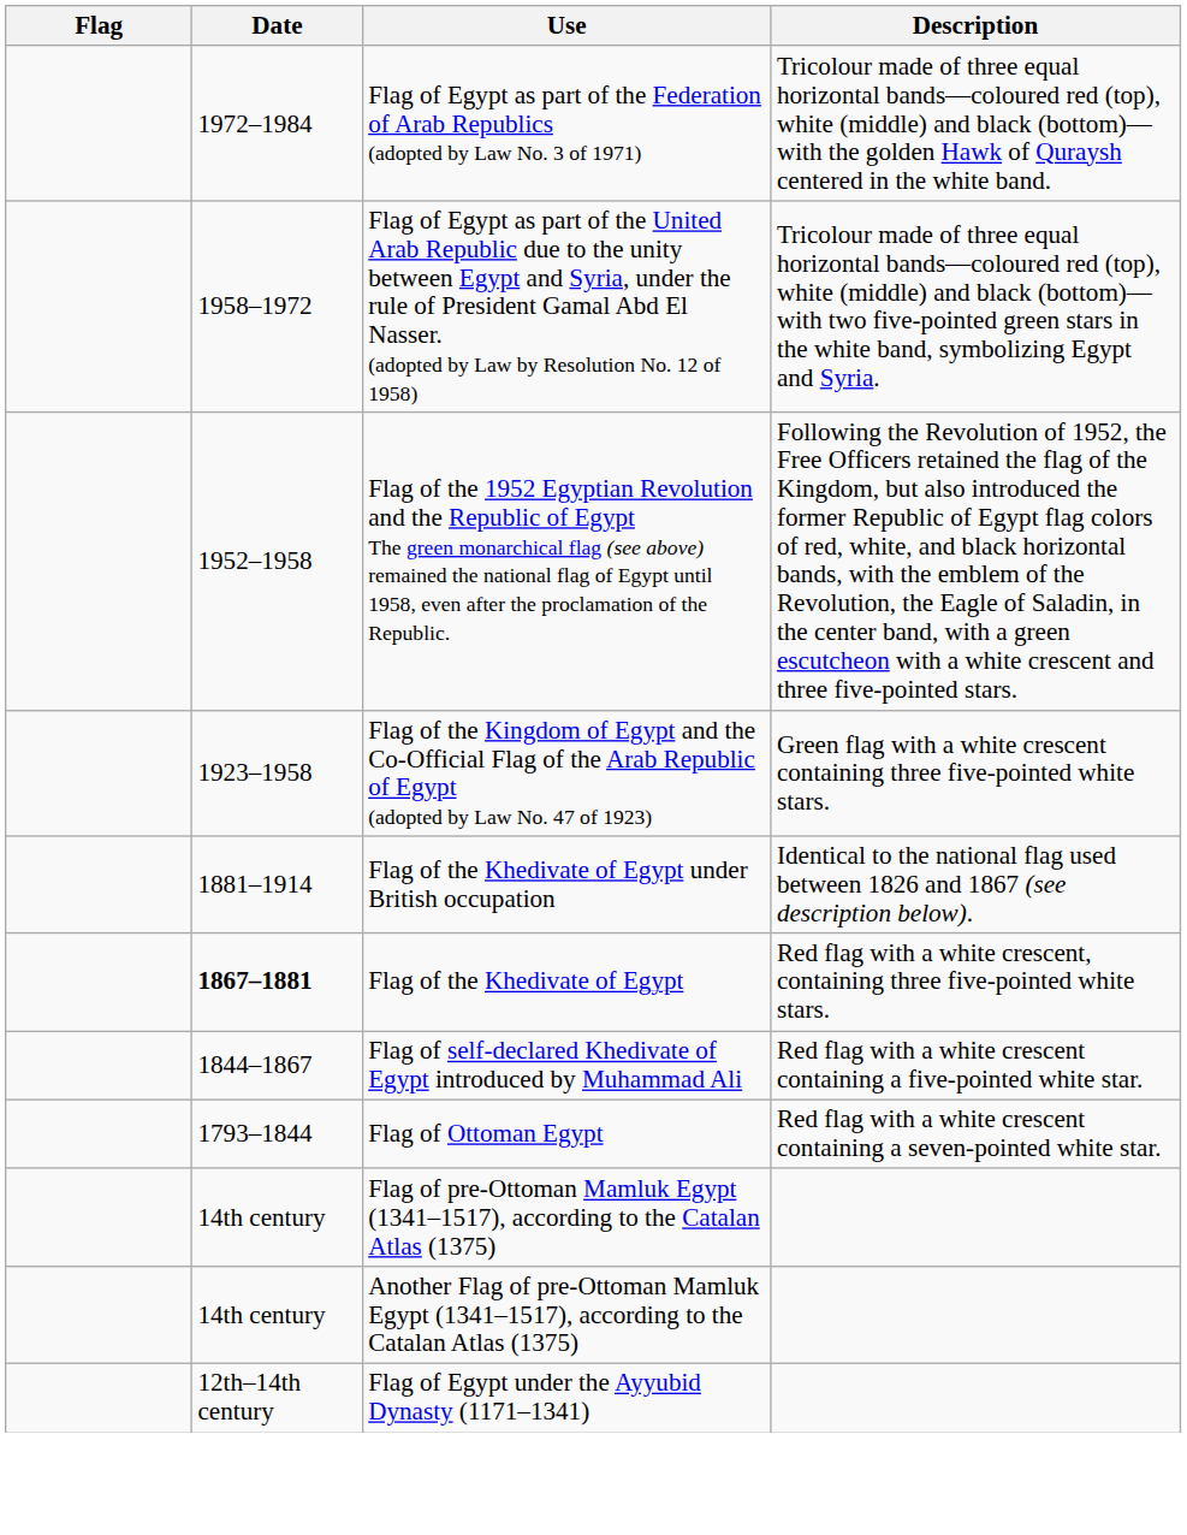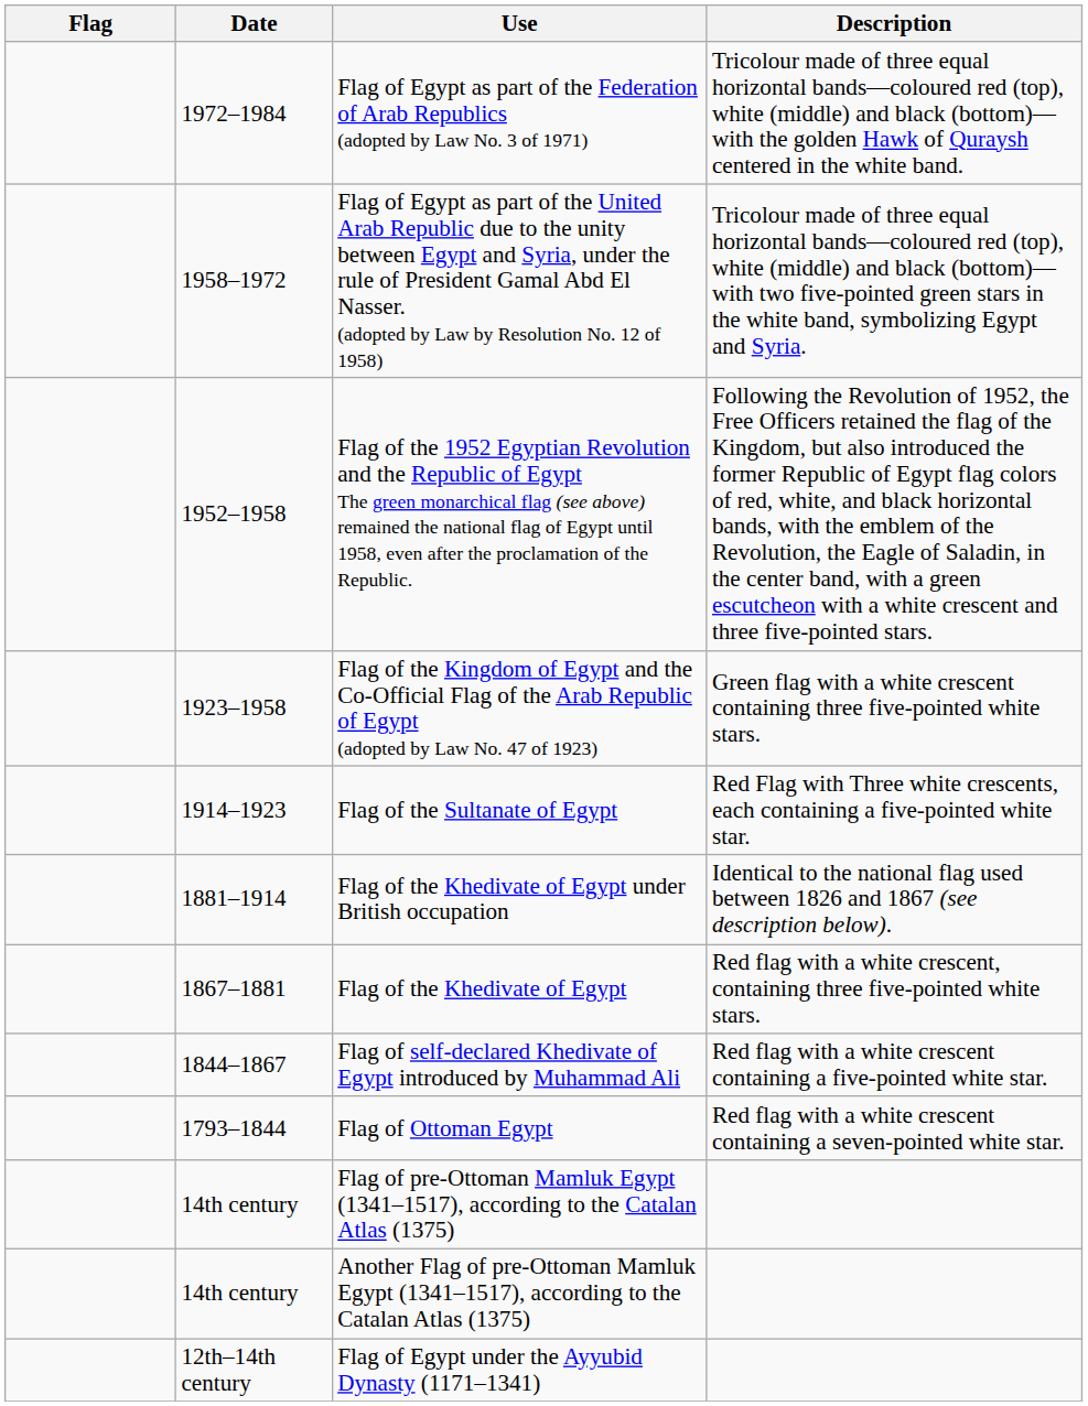 <table class="wikitable">
 <tr>
 <th style="width:110px;">Flag</th>
 <th style="width:100px;">Date</th>
 <th style="width:250px;">Use</th>
 <th style="width:250px;">Description</th>
 </tr>
 <tr>
 <td></td>
 <td>1972–1984</td>
 <td>Flag of Egypt as part of the <a href='#'>Federation of Arab Republics</a><br><small>(adopted by Law No. 3 of 1971)</small></td>
 <td>Tricolour made of three equal horizontal bands—coloured red (top), white (middle) and black (bottom)—with the golden <a href='#'>Hawk</a> of <a href='#'>Quraysh</a> centered in the white band.</td>
 </tr>
 <tr>
 <td></td>
 <td>1958–1972</td>
 <td>Flag of Egypt as part of the <a href='#'>United Arab Republic</a> due to the unity between <a href='#'>Egypt</a> and <a href='#'>Syria</a>, under the rule of President Gamal Abd El Nasser.<br><small>(adopted by Law by Resolution No. 12 of 1958)</small></td>
 <td>Tricolour made of three equal horizontal bands—coloured red (top), white (middle) and black (bottom)—with two five-pointed green stars in the white band, symbolizing Egypt and <a href='#'>Syria</a>.</td>
 </tr>
 <tr>
 <td></td>
 <td>1952–1958</td>
 <td>Flag of the <a href='#'>1952 Egyptian Revolution</a> and the <a href='#'>Republic of Egypt</a><br><small>The <a href='#'>green monarchical flag</a> <em>(see above)</em> remained the national flag of Egypt until 1958, even after the proclamation of the Republic.</small></td>
 <td>Following the Revolution of 1952, the Free Officers retained the flag of the Kingdom, but also introduced the former Republic of Egypt flag colors of red, white, and black horizontal bands, with the emblem of the Revolution, the Eagle of Saladin, in the center band, with a green <a href='#'>escutcheon</a> with a white crescent and three five-pointed stars.</td>
 </tr>
 <tr>
 <td></td>
 <td>1923–1958</td>
 <td>Flag of the <a href='#'>Kingdom of Egypt</a> and the Co-Official Flag of the <a href='#'>Arab Republic of Egypt</a><br><small>(adopted by Law No. 47 of 1923)</small></td>
 <td>Green flag with a white crescent containing three five-pointed white stars.</td>
 </tr>
 <tr>
 <td></td>
+<td>1914–1923</td>
+<td>Flag of the <a href='#'>Sultanate of Egypt</a></td>
+<td>Red Flag with Three white crescents, each containing a five-pointed white star.</td>
+</tr>
+<tr>
+<td></td>
 <td>1881–1914</td>
 <td>Flag of the <a href='#'>Khedivate of Egypt</a> under British occupation</td>
 <td>Identical to the national flag used between 1826 and 1867 <em>(see description below)</em>.</td>
 </tr>
 <tr>
 <td></td>
-<td><strong>1867–1881</strong></td>
+<td>1867–1881</td>
 <td>Flag of the <a href='#'>Khedivate of Egypt</a></td>
 <td>Red flag with a white crescent, containing three five-pointed white stars.</td>
 </tr>
 <tr>
 <td></td>
 <td>1844–1867</td>
 <td>Flag of <a href='#'>self-declared Khedivate of Egypt</a> introduced by <a href='#'>Muhammad Ali</a></td>
 <td>Red flag with a white crescent containing a five-pointed white star.</td>
 </tr>
 <tr>
 <td></td>
 <td>1793–1844</td>
 <td>Flag of <a href='#'>Ottoman Egypt</a></td>
 <td>Red flag with a white crescent containing a seven-pointed white star.</td>
 </tr>
 <tr>
 <td></td>
 <td>14th century</td>
 <td>Flag of pre-Ottoman <a href='#'>Mamluk Egypt</a> (1341–1517), according to the <a href='#'>Catalan Atlas</a> (1375)</td>
 <td></td>
 </tr>
 <tr>
 <td></td>
 <td>14th century</td>
 <td>Another Flag of pre-Ottoman Mamluk Egypt (1341–1517), according to the Catalan Atlas (1375)</td>
 <td></td>
 </tr>
 <tr>
 <td></td>
 <td>12th–14th century</td>
 <td>Flag of Egypt under the <a href='#'>Ayyubid Dynasty</a> (1171–1341)</td>
 <td></td>
 </tr>
 </table>
